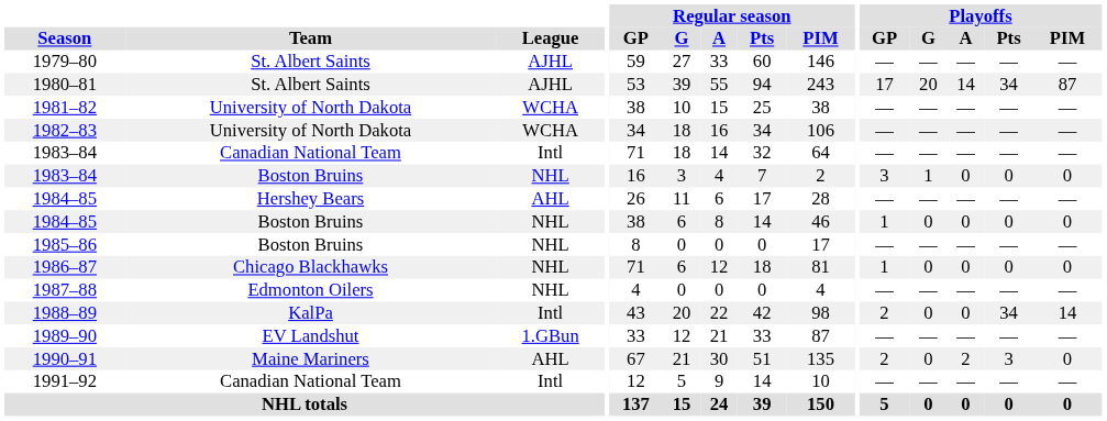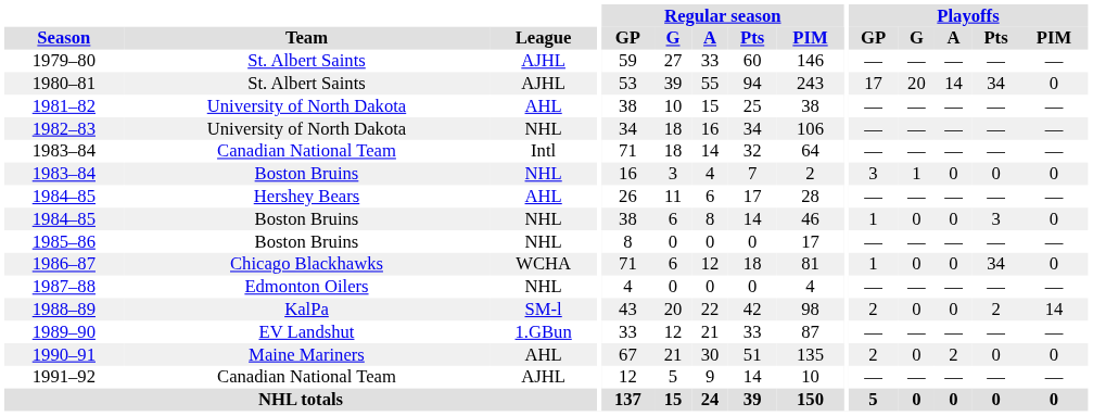 <table border="0" cellpadding="1" cellspacing="0" style="text-align:center; width:60em">
 <tr bgcolor="#e0e0e0">
 <th colspan="3" bgcolor="#ffffff"></th>
 <th rowspan="100" bgcolor="#ffffff"></th>
 <th colspan="5"><a href='#'>Regular season</a></th>
 <th rowspan="100" bgcolor="#ffffff"></th>
 <th colspan="5"><a href='#'>Playoffs</a></th>
 </tr>
 <tr bgcolor="#e0e0e0">
 <th><a href='#'>Season</a></th>
 <th>Team</th>
 <th>League</th>
 <th>GP</th>
 <th><a href='#'>G</a></th>
 <th><a href='#'>A</a></th>
 <th><a href='#'>Pts</a></th>
 <th><a href='#'>PIM</a></th>
 <th>GP</th>
 <th>G</th>
 <th>A</th>
 <th>Pts</th>
 <th>PIM</th>
 </tr>
 <tr>
 <td>1979–80</td>
 <td><a href='#'>St. Albert Saints</a></td>
 <td><a href='#'>AJHL</a></td>
 <td>59</td>
 <td>27</td>
 <td>33</td>
 <td>60</td>
 <td>146</td>
 <td>—</td>
 <td>—</td>
 <td>—</td>
 <td>—</td>
 <td>—</td>
 </tr>
 <tr bgcolor="#f0f0f0">
 <td>1980–81</td>
 <td>St. Albert Saints</td>
 <td>AJHL</td>
 <td>53</td>
 <td>39</td>
 <td>55</td>
 <td>94</td>
 <td>243</td>
 <td>17</td>
 <td>20</td>
 <td>14</td>
 <td>34</td>
-<td>87</td>
+<td>0</td>
 </tr>
 <tr>
 <td><a href='#'>1981–82</a></td>
 <td><a href='#'>University of North Dakota</a></td>
-<td><a href='#'>WCHA</a></td>
+<td><a href='#'>AHL</a></td>
 <td>38</td>
 <td>10</td>
 <td>15</td>
 <td>25</td>
 <td>38</td>
 <td>—</td>
 <td>—</td>
 <td>—</td>
 <td>—</td>
 <td>—</td>
 </tr>
 <tr bgcolor="#f0f0f0">
 <td><a href='#'>1982–83</a></td>
 <td>University of North Dakota</td>
-<td>WCHA</td>
+<td>NHL</td>
 <td>34</td>
 <td>18</td>
 <td>16</td>
 <td>34</td>
 <td>106</td>
 <td>—</td>
 <td>—</td>
 <td>—</td>
 <td>—</td>
 <td>—</td>
 </tr>
 <tr>
 <td>1983–84</td>
 <td><a href='#'>Canadian National Team</a></td>
 <td>Intl</td>
 <td>71</td>
 <td>18</td>
 <td>14</td>
 <td>32</td>
 <td>64</td>
 <td>—</td>
 <td>—</td>
 <td>—</td>
 <td>—</td>
 <td>—</td>
 </tr>
 <tr bgcolor="#f0f0f0">
 <td><a href='#'>1983–84</a></td>
 <td><a href='#'>Boston Bruins</a></td>
 <td><a href='#'>NHL</a></td>
 <td>16</td>
 <td>3</td>
 <td>4</td>
 <td>7</td>
 <td>2</td>
 <td>3</td>
 <td>1</td>
 <td>0</td>
 <td>0</td>
 <td>0</td>
 </tr>
 <tr>
 <td><a href='#'>1984–85</a></td>
 <td><a href='#'>Hershey Bears</a></td>
 <td><a href='#'>AHL</a></td>
 <td>26</td>
 <td>11</td>
 <td>6</td>
 <td>17</td>
 <td>28</td>
 <td>—</td>
 <td>—</td>
 <td>—</td>
 <td>—</td>
 <td>—</td>
 </tr>
 <tr bgcolor="#f0f0f0">
 <td><a href='#'>1984–85</a></td>
 <td>Boston Bruins</td>
 <td>NHL</td>
 <td>38</td>
 <td>6</td>
 <td>8</td>
 <td>14</td>
 <td>46</td>
 <td>1</td>
 <td>0</td>
 <td>0</td>
-<td>0</td>
+<td>3</td>
 <td>0</td>
 </tr>
 <tr>
 <td><a href='#'>1985–86</a></td>
 <td>Boston Bruins</td>
 <td>NHL</td>
 <td>8</td>
 <td>0</td>
 <td>0</td>
 <td>0</td>
 <td>17</td>
 <td>—</td>
 <td>—</td>
 <td>—</td>
 <td>—</td>
 <td>—</td>
 </tr>
 <tr bgcolor="#f0f0f0">
 <td><a href='#'>1986–87</a></td>
 <td><a href='#'>Chicago Blackhawks</a></td>
-<td>NHL</td>
+<td>WCHA</td>
 <td>71</td>
 <td>6</td>
 <td>12</td>
 <td>18</td>
 <td>81</td>
 <td>1</td>
 <td>0</td>
 <td>0</td>
-<td>0</td>
+<td>34</td>
 <td>0</td>
 </tr>
 <tr>
 <td><a href='#'>1987–88</a></td>
 <td><a href='#'>Edmonton Oilers</a></td>
 <td>NHL</td>
 <td>4</td>
 <td>0</td>
 <td>0</td>
 <td>0</td>
 <td>4</td>
 <td>—</td>
 <td>—</td>
 <td>—</td>
 <td>—</td>
 <td>—</td>
 </tr>
 <tr bgcolor="#f0f0f0">
 <td><a href='#'>1988–89</a></td>
 <td><a href='#'>KalPa</a></td>
-<td>Intl</td>
+<td><a href='#'>SM-l</a></td>
 <td>43</td>
 <td>20</td>
 <td>22</td>
 <td>42</td>
 <td>98</td>
 <td>2</td>
 <td>0</td>
 <td>0</td>
-<td>34</td>
+<td>2</td>
 <td>14</td>
 </tr>
 <tr>
 <td><a href='#'>1989–90</a></td>
 <td><a href='#'>EV Landshut</a></td>
 <td><a href='#'>1.GBun</a></td>
 <td>33</td>
 <td>12</td>
 <td>21</td>
 <td>33</td>
 <td>87</td>
 <td>—</td>
 <td>—</td>
 <td>—</td>
 <td>—</td>
 <td>—</td>
 </tr>
 <tr bgcolor="#f0f0f0">
 <td><a href='#'>1990–91</a></td>
 <td><a href='#'>Maine Mariners</a></td>
 <td>AHL</td>
 <td>67</td>
 <td>21</td>
 <td>30</td>
 <td>51</td>
 <td>135</td>
 <td>2</td>
 <td>0</td>
 <td>2</td>
-<td>3</td>
+<td>0</td>
 <td>0</td>
 </tr>
 <tr>
 <td>1991–92</td>
 <td>Canadian National Team</td>
-<td>Intl</td>
+<td>AJHL</td>
 <td>12</td>
 <td>5</td>
 <td>9</td>
 <td>14</td>
 <td>10</td>
 <td>—</td>
 <td>—</td>
 <td>—</td>
 <td>—</td>
 <td>—</td>
 </tr>
 <tr bgcolor="#e0e0e0">
 <th colspan="3">NHL totals</th>
 <th>137</th>
 <th>15</th>
 <th>24</th>
 <th>39</th>
 <th>150</th>
 <th>5</th>
 <th>0</th>
 <th>0</th>
 <th>0</th>
 <th>0</th>
 </tr>
 </table>
